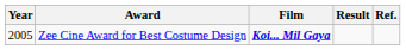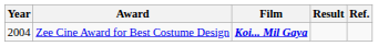 <table class="wikitable">
 <tr>
 <th>Year</th>
 <th>Award</th>
 <th>Film</th>
 <th>Result</th>
 <th>Ref.</th>
 </tr>
 <tr>
-<td>2005</td>
+<td>2004</td>
 <td><a href='#'>Zee Cine Award for Best Costume Design</a></td>
 <td><strong><a href='#'><em>Koi... Mil Gaya</em></a></strong></td>
 <td></td>
 <td></td>
 </tr>
 </table>
